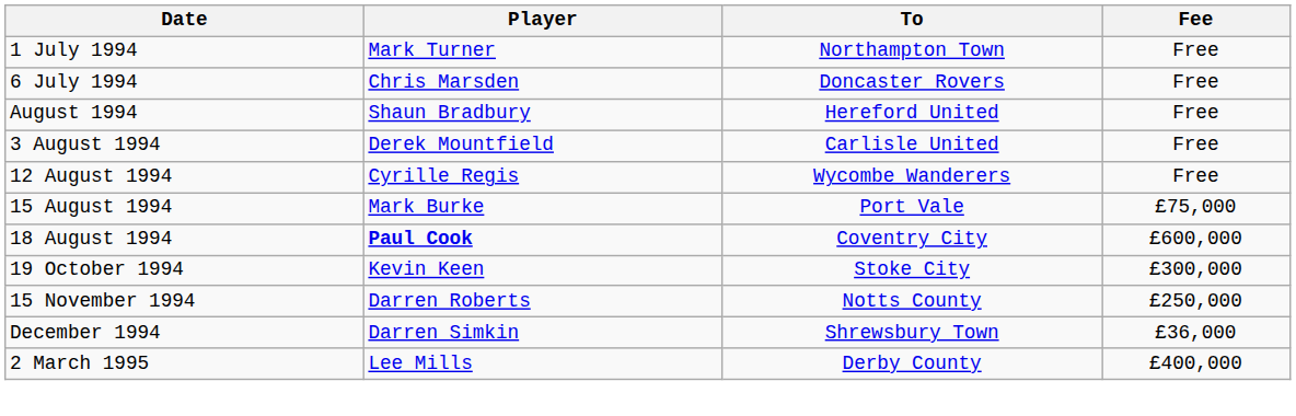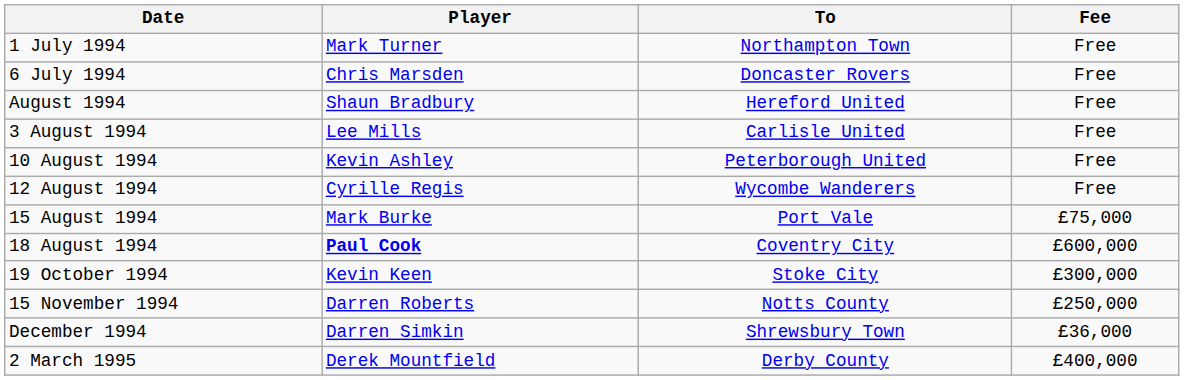 <table class="wikitable" style="text-align:center; font-size:95%;width:65%; text-align:left">
 <tr>
 <th><strong>Date</strong></th>
 <th><strong>Player</strong></th>
 <th><strong>To</strong></th>
 <th><strong>Fee</strong></th>
 </tr>
 <tr --->
 <td>1 July 1994</td>
 <td> <a href='#'>Mark Turner</a></td>
 <td align="center"><a href='#'>Northampton Town</a></td>
 <td align="center">Free</td>
 </tr>
 <tr --->
 <td>6 July 1994</td>
 <td> <a href='#'>Chris Marsden</a></td>
 <td align="center"><a href='#'>Doncaster Rovers</a></td>
 <td align="center">Free</td>
 </tr>
 <tr --->
 <td>August 1994</td>
 <td> <a href='#'>Shaun Bradbury</a></td>
 <td align="center"><a href='#'>Hereford United</a></td>
 <td align="center">Free</td>
 </tr>
 <tr --->
 <td>3 August 1994</td>
-<td> <a href='#'>Derek Mountfield</a></td>
+<td> <a href='#'>Lee Mills</a></td>
 <td align="center"><a href='#'>Carlisle United</a></td>
+<td align="center">Free</td>
+</tr>
+<tr --->
+<td>10 August 1994</td>
+<td> <a href='#'>Kevin Ashley</a></td>
+<td align="center"><a href='#'>Peterborough United</a></td>
 <td align="center">Free</td>
 </tr>
 <tr --->
 <td>12 August 1994</td>
 <td> <a href='#'>Cyrille Regis</a></td>
 <td align="center"><a href='#'>Wycombe Wanderers</a></td>
 <td align="center">Free</td>
 </tr>
 <tr --->
 <td>15 August 1994</td>
 <td> <a href='#'>Mark Burke</a></td>
 <td align="center"><a href='#'>Port Vale</a></td>
 <td align="center">£75,000</td>
 </tr>
 <tr --->
 <td>18 August 1994</td>
 <td><strong> <a href='#'>Paul Cook</a></strong></td>
 <td align="center"><a href='#'>Coventry City</a></td>
 <td align="center">£600,000</td>
 </tr>
 <tr --->
 <td>19 October 1994</td>
 <td> <a href='#'>Kevin Keen</a></td>
 <td align="center"><a href='#'>Stoke City</a></td>
 <td align="center">£300,000</td>
 </tr>
 <tr --->
 <td>15 November 1994</td>
 <td> <a href='#'>Darren Roberts</a></td>
 <td align="center"><a href='#'>Notts County</a></td>
 <td align="center">£250,000</td>
 </tr>
 <tr --->
 <td>December 1994</td>
 <td> <a href='#'>Darren Simkin</a></td>
 <td align="center"><a href='#'>Shrewsbury Town</a></td>
 <td align="center">£36,000</td>
 </tr>
 <tr --->
 <td>2 March 1995</td>
-<td> <a href='#'>Lee Mills</a></td>
+<td> <a href='#'>Derek Mountfield</a></td>
 <td align="center"><a href='#'>Derby County</a></td>
 <td align="center">£400,000</td>
 </tr>
 </table>
